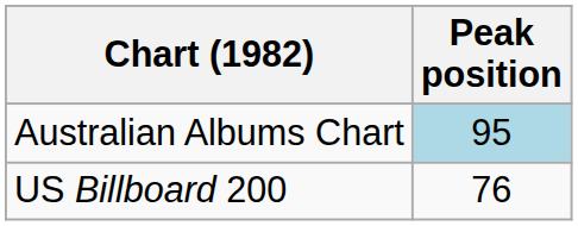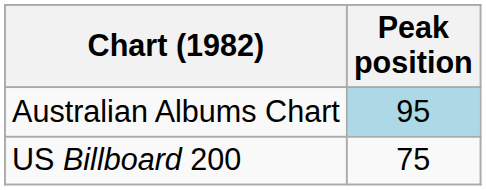 <table class="wikitable sortable">
 <tr>
 <th>Chart (1982)</th>
 <th>Peak<br>position</th>
 </tr>
 <tr>
 <td align="left">Australian Albums Chart</td>
 <td style="background: lightblue; text-align:center;">95</td>
 </tr>
 <tr>
 <td align="left">US <em>Billboard</em> 200</td>
-<td style="text-align:center;">76</td>
+<td style="text-align:center;">75</td>
 </tr>
 </table>
